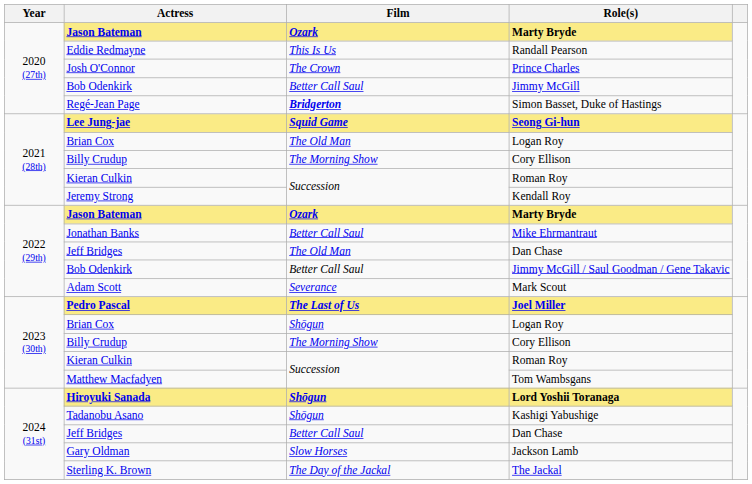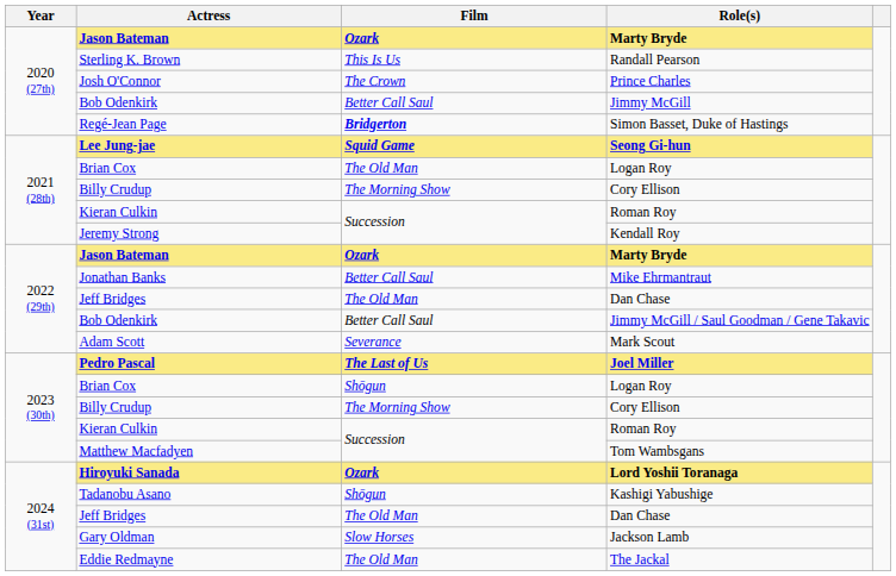 <table class="wikitable sortable" style="text-align:left;">
 <tr>
 <th scope="col" style="width:8%;">Year</th>
 <th scope="col" style="width:30%;">Actress</th>
 <th scope="col" style="width:30%;">Film</th>
 <th scope="col" style="width:30%;">Role(s)</th>
 <th class=unsortable><strong></strong></th>
 </tr>
 <tr>
 <td rowspan="5" align="center">2020<br><small><a href='#'>(27th)</a> </small></td>
 <td style="background:#FAEB86;"><strong><a href='#'>Jason Bateman</a></strong></td>
 <td style="background:#FAEB86;"><strong><em><a href='#'>Ozark</a></em></strong></td>
 <td style="background:#FAEB86;"><strong>Marty Bryde</strong></td>
 <td rowspan=5></td>
 </tr>
 <tr>
-<td><a href='#'>Eddie Redmayne</a></td>
+<td><a href='#'>Sterling K. Brown</a></td>
 <td><em><a href='#'>This Is Us</a></em></td>
 <td>Randall Pearson</td>
 </tr>
 <tr>
 <td><a href='#'>Josh O'Connor</a></td>
 <td><em><a href='#'>The Crown</a></em></td>
 <td><a href='#'>Prince Charles</a></td>
 </tr>
 <tr>
 <td><a href='#'>Bob Odenkirk</a></td>
 <td><em><a href='#'>Better Call Saul</a></em></td>
 <td><a href='#'>Jimmy McGill</a></td>
 </tr>
 <tr>
 <td><a href='#'>Regé-Jean Page</a></td>
 <td><strong><em><a href='#'>Bridgerton</a></em></strong></td>
 <td>Simon Basset, Duke of Hastings</td>
 </tr>
 <tr>
 <td rowspan="5" align="center">2021<br><small><a href='#'>(28th)</a> </small></td>
 <td style="background:#FAEB86;"><strong><a href='#'>Lee Jung-jae</a></strong></td>
 <td style="background:#FAEB86;"><strong><em><a href='#'>Squid Game</a></em></strong></td>
 <td style="background:#FAEB86;"><strong><a href='#'>Seong Gi-hun</a></strong></td>
 <td rowspan=5></td>
 </tr>
 <tr>
 <td><a href='#'>Brian Cox</a></td>
 <td><em><a href='#'>The Old Man</a></em></td>
 <td>Logan Roy</td>
 </tr>
 <tr>
 <td><a href='#'>Billy Crudup</a></td>
 <td><em><a href='#'>The Morning Show</a></em></td>
 <td>Cory Ellison</td>
 </tr>
 <tr>
 <td><a href='#'>Kieran Culkin</a></td>
 <td rowspan="2"><em>Succession</em></td>
 <td>Roman Roy</td>
 </tr>
 <tr>
 <td><a href='#'>Jeremy Strong</a></td>
 <td>Kendall Roy</td>
 </tr>
 <tr>
 <td rowspan="5" align="center">2022<br><small><a href='#'>(29th)</a> </small></td>
 <td style="background:#FAEB86;"><strong><a href='#'>Jason Bateman</a></strong></td>
 <td style="background:#FAEB86;"><strong><em><a href='#'>Ozark</a></em></strong></td>
 <td style="background:#FAEB86;"><strong>Marty Bryde</strong></td>
 <td rowspan=5></td>
 </tr>
 <tr>
 <td><a href='#'>Jonathan Banks</a></td>
 <td><em><a href='#'>Better Call Saul</a></em></td>
 <td><a href='#'>Mike Ehrmantraut</a></td>
 </tr>
 <tr>
 <td><a href='#'>Jeff Bridges</a></td>
 <td><em><a href='#'>The Old Man</a></em></td>
 <td>Dan Chase</td>
 </tr>
 <tr>
 <td><a href='#'>Bob Odenkirk</a></td>
 <td><em>Better Call Saul</em></td>
 <td><a href='#'>Jimmy McGill / Saul Goodman / Gene Takavic</a></td>
 </tr>
 <tr>
 <td><a href='#'>Adam Scott</a></td>
 <td><em><a href='#'>Severance</a></em></td>
 <td>Mark Scout</td>
 </tr>
 <tr>
 <td rowspan="5" align="center">2023<br><small><a href='#'>(30th)</a> </small></td>
 <td style="background:#FAEB86;"><strong><a href='#'>Pedro Pascal</a></strong></td>
 <td style="background:#FAEB86;"><strong><em><a href='#'>The Last of Us</a></em></strong></td>
 <td style="background:#FAEB86;"><strong><a href='#'>Joel Miller</a></strong></td>
 <td rowspan=5></td>
 </tr>
 <tr>
 <td><a href='#'>Brian Cox</a></td>
 <td><em><a href='#'>Shōgun</a></em></td>
 <td>Logan Roy</td>
 </tr>
 <tr>
 <td><a href='#'>Billy Crudup</a></td>
 <td><em><a href='#'>The Morning Show</a></em></td>
 <td>Cory Ellison</td>
 </tr>
 <tr>
 <td><a href='#'>Kieran Culkin</a></td>
 <td rowspan="2"><em>Succession</em></td>
 <td>Roman Roy</td>
 </tr>
 <tr>
 <td><a href='#'>Matthew Macfadyen</a></td>
 <td>Tom Wambsgans</td>
 </tr>
 <tr>
 <td rowspan="5" align="center">2024<br><small><a href='#'>(31st)</a> </small></td>
 <td style="background:#FAEB86;"><strong><a href='#'>Hiroyuki Sanada</a></strong></td>
-<td style="background:#FAEB86;"><strong><em><a href='#'>Shōgun</a></em></strong></td>
+<td style="background:#FAEB86;"><strong><em><a href='#'>Ozark</a></em></strong></td>
 <td style="background:#FAEB86;"><strong>Lord Yoshii Toranaga</strong></td>
 <td rowspan=5></td>
 </tr>
 <tr>
 <td><a href='#'>Tadanobu Asano</a></td>
 <td><em><a href='#'>Shōgun</a></em></td>
 <td>Kashigi Yabushige</td>
 </tr>
 <tr>
 <td><a href='#'>Jeff Bridges</a></td>
-<td><em><a href='#'>Better Call Saul</a></em></td>
+<td><em><a href='#'>The Old Man</a></em></td>
 <td>Dan Chase</td>
 </tr>
 <tr>
 <td><a href='#'>Gary Oldman</a></td>
 <td><em><a href='#'>Slow Horses</a></em></td>
 <td>Jackson Lamb</td>
 </tr>
 <tr>
-<td><a href='#'>Sterling K. Brown</a></td>
-<td><em><a href='#'>The Day of the Jackal</a></em></td>
+<td><a href='#'>Eddie Redmayne</a></td>
+<td><em><a href='#'>The Old Man</a></em></td>
 <td><a href='#'>The Jackal</a></td>
 </tr>
 </table>
